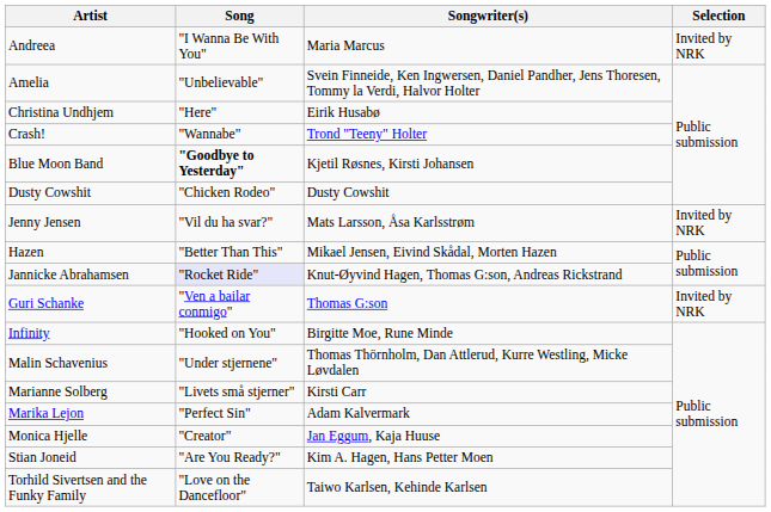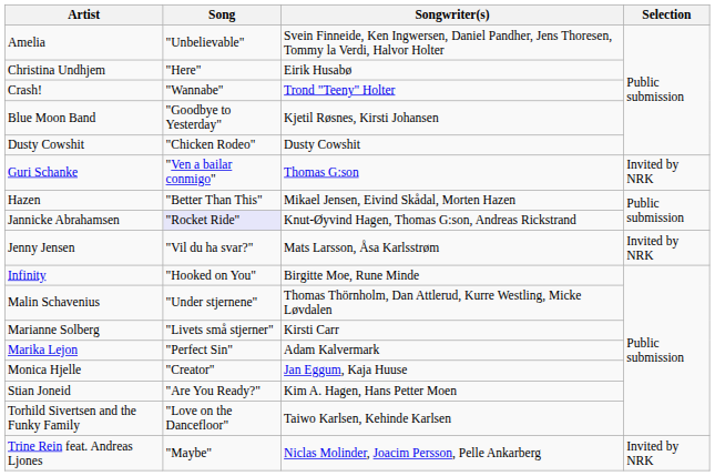 <table class="sortable wikitable" style="margin: 1em auto 1em auto;">
 <tr>
 <th>Artist</th>
 <th>Song</th>
 <th>Songwriter(s)</th>
 <th>Selection</th>
-</tr>
-<tr>
-<td>Andreea</td>
-<td>"I Wanna Be With You"</td>
-<td>Maria Marcus</td>
-<td>Invited by NRK</td>
 </tr>
 <tr>
 <td>Amelia</td>
 <td>"Unbelievable"</td>
 <td>Svein Finneide, Ken Ingwersen, Daniel Pandher, Jens Thoresen, Tommy la Verdi, Halvor Holter</td>
 <td rowspan="5">Public submission</td>
 </tr>
 <tr>
 <td>Christina Undhjem</td>
 <td>"Here"</td>
 <td>Eirik Husabø</td>
 </tr>
 <tr>
 <td>Crash!</td>
 <td>"Wannabe"</td>
 <td><a href='#'>Trond "Teeny" Holter</a></td>
 </tr>
 <tr>
 <td>Blue Moon Band</td>
-<td><strong>"Goodbye to Yesterday"</strong></td>
+<td>"Goodbye to Yesterday"</td>
 <td>Kjetil Røsnes, Kirsti Johansen</td>
 </tr>
 <tr>
 <td>Dusty Cowshit</td>
 <td>"Chicken Rodeo"</td>
 <td>Dusty Cowshit</td>
 </tr>
 <tr>
-<td>Jenny Jensen</td>
-<td>"Vil du ha svar?"</td>
-<td>Mats Larsson, Åsa Karlsstrøm</td>
+<td><a href='#'>Guri Schanke</a></td>
+<td>"<a href='#'>Ven a bailar conmigo</a>"</td>
+<td><a href='#'>Thomas G:son</a></td>
 <td>Invited by NRK</td>
 </tr>
 <tr>
 <td>Hazen</td>
 <td>"Better Than This"</td>
 <td>Mikael Jensen, Eivind Skådal, Morten Hazen</td>
 <td rowspan="2">Public submission</td>
 </tr>
 <tr>
 <td>Jannicke Abrahamsen</td>
 <td style="background: lavender;">"Rocket Ride"</td>
 <td>Knut-Øyvind Hagen, Thomas G:son, Andreas Rickstrand</td>
 </tr>
 <tr>
-<td><a href='#'>Guri Schanke</a></td>
-<td>"<a href='#'>Ven a bailar conmigo</a>"</td>
-<td><a href='#'>Thomas G:son</a></td>
+<td>Jenny Jensen</td>
+<td>"Vil du ha svar?"</td>
+<td>Mats Larsson, Åsa Karlsstrøm</td>
 <td>Invited by NRK</td>
 </tr>
 <tr>
 <td><a href='#'>Infinity</a></td>
 <td>"Hooked on You"</td>
 <td>Birgitte Moe, Rune Minde</td>
 <td rowspan="7">Public submission</td>
 </tr>
 <tr>
 <td>Malin Schavenius</td>
 <td>"Under stjernene"</td>
 <td>Thomas Thörnholm, Dan Attlerud, Kurre Westling, Micke Løvdalen</td>
 </tr>
 <tr>
 <td>Marianne Solberg</td>
 <td>"Livets små stjerner"</td>
 <td>Kirsti Carr</td>
 </tr>
 <tr>
 <td><a href='#'>Marika Lejon</a></td>
 <td>"Perfect Sin"</td>
 <td>Adam Kalvermark</td>
 </tr>
 <tr>
 <td>Monica Hjelle</td>
 <td>"Creator"</td>
 <td><a href='#'>Jan Eggum</a>, Kaja Huuse</td>
 </tr>
 <tr>
 <td>Stian Joneid</td>
 <td>"Are You Ready?"</td>
 <td>Kim A. Hagen, Hans Petter Moen</td>
 </tr>
 <tr>
 <td>Torhild Sivertsen and the Funky Family</td>
 <td>"Love on the Dancefloor"</td>
 <td>Taiwo Karlsen, Kehinde Karlsen</td>
 </tr>
+<tr>
+<td><a href='#'>Trine Rein</a> feat. Andreas Ljones</td>
+<td>"Maybe"</td>
+<td><a href='#'>Niclas Molinder</a>, <a href='#'>Joacim Persson</a>, Pelle Ankarberg</td>
+<td>Invited by NRK</td>
+</tr>
 </table>
